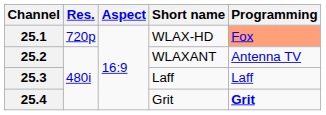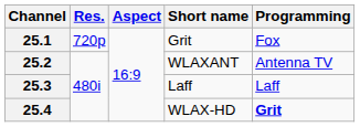 <table class="wikitable">
 <tr>
 <th scope="col">Channel</th>
 <th scope="col"><a href='#'>Res.</a></th>
 <th scope="col"><a href='#'>Aspect</a></th>
 <th scope="col">Short name</th>
 <th scope="col">Programming</th>
 </tr>
 <tr>
 <th scope="row">25.1</th>
 <td><a href='#'>720p</a></td>
 <td rowspan=4><a href='#'>16:9</a></td>
-<td>WLAX-HD</td>
-<td style="background: lightsalmon;"><a href='#'>Fox</a></td>
+<td>Grit</td>
+<td><a href='#'>Fox</a></td>
 </tr>
 <tr>
 <th scope="row">25.2</th>
 <td rowspan=3><a href='#'>480i</a></td>
 <td>WLAXANT</td>
 <td><a href='#'>Antenna TV</a></td>
 </tr>
 <tr>
 <th scope="row">25.3</th>
 <td>Laff</td>
 <td><a href='#'>Laff</a></td>
 </tr>
 <tr>
 <th scope="row">25.4</th>
-<td>Grit</td>
+<td>WLAX-HD</td>
 <td><strong><a href='#'>Grit</a></strong></td>
 </tr>
 </table>
